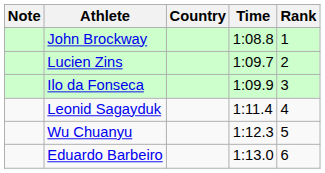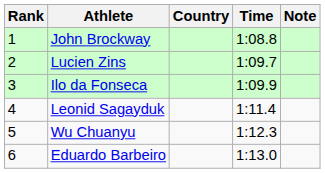 <table class="wikitable sortable">
 <tr>
-<th>Note</th>
+<th>Rank</th>
 <th>Athlete</th>
 <th>Country</th>
 <th>Time</th>
-<th>Rank</th>
+<th>Note</th>
 </tr>
 <tr bgcolor=#CCFFCC>
-<td></td>
+<td>1</td>
 <td><a href='#'>John Brockway</a></td>
 <td></td>
 <td>1:08.8</td>
-<td>1</td>
+<td></td>
 </tr>
 <tr bgcolor=#CCFFCC>
-<td></td>
+<td>2</td>
 <td><a href='#'>Lucien Zins</a></td>
 <td></td>
 <td>1:09.7</td>
-<td>2</td>
+<td></td>
 </tr>
 <tr bgcolor=#CCFFCC>
-<td></td>
+<td>3</td>
 <td><a href='#'>Ilo da Fonseca</a></td>
 <td></td>
 <td>1:09.9</td>
-<td>3</td>
+<td></td>
 </tr>
 <tr>
-<td></td>
+<td>4</td>
 <td><a href='#'>Leonid Sagayduk</a></td>
 <td></td>
 <td>1:11.4</td>
-<td>4</td>
+<td></td>
 </tr>
 <tr>
-<td></td>
+<td>5</td>
 <td><a href='#'>Wu Chuanyu</a></td>
 <td></td>
 <td>1:12.3</td>
-<td>5</td>
+<td></td>
 </tr>
 <tr>
-<td></td>
+<td>6</td>
 <td><a href='#'>Eduardo Barbeiro</a></td>
 <td></td>
 <td>1:13.0</td>
-<td>6</td>
+<td></td>
 </tr>
 </table>
